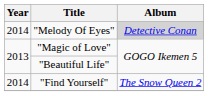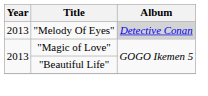 <table class="wikitable" style="text-align:center;" border="1">
 <tr>
 <th>Year</th>
 <th>Title</th>
 <th>Album</th>
 </tr>
 <tr>
-<td>2014</td>
+<td>2013</td>
 <td>"Melody Of Eyes"</td>
 <td style="background: lightgrey;"><em><a href='#'>Detective Conan</a></em></td>
 </tr>
 <tr>
 <td rowspan="2">2013</td>
 <td>"Magic of Love"</td>
 <td rowspan="2"><em>GOGO Ikemen 5</em></td>
 </tr>
 <tr>
 <td>"Beautiful Life"</td>
 </tr>
 <tr>
-<td>2014</td>
-<td>"Find Yourself"</td>
-<td><em><a href='#'>The Snow Queen 2</a></em></td>
-</tr>
-<tr>
 </tr>
 </table>
